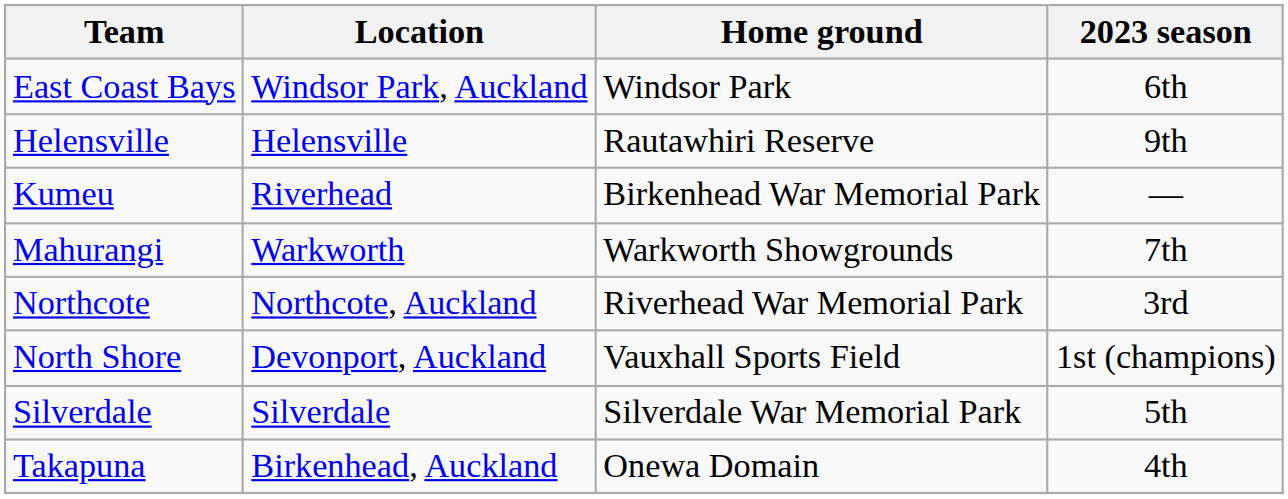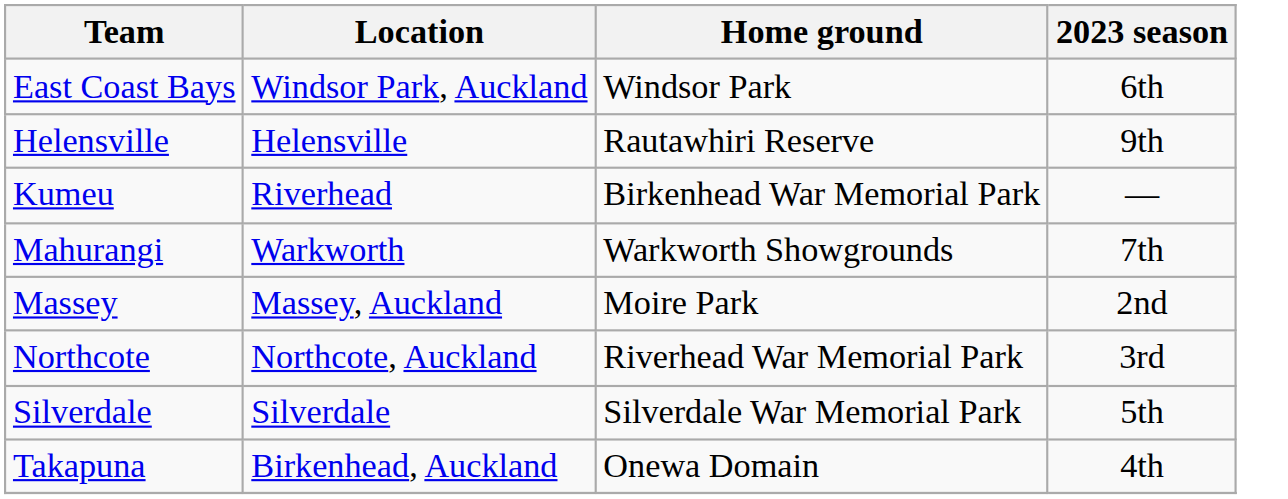 <table class="wikitable sortable">
 <tr>
 <th>Team</th>
 <th>Location</th>
 <th>Home ground</th>
 <th>2023 season</th>
 </tr>
 <tr>
 <td><a href='#'>East Coast Bays</a></td>
 <td><a href='#'>Windsor Park</a>, <a href='#'>Auckland</a></td>
 <td>Windsor Park</td>
 <td align="center">6th</td>
 </tr>
 <tr>
 <td><a href='#'>Helensville</a></td>
 <td><a href='#'>Helensville</a></td>
 <td>Rautawhiri Reserve</td>
 <td align="center">9th</td>
 </tr>
 <tr>
 <td><a href='#'>Kumeu</a></td>
 <td><a href='#'>Riverhead</a></td>
 <td>Birkenhead War Memorial Park</td>
 <td align="center">—</td>
 </tr>
 <tr>
 <td><a href='#'>Mahurangi</a></td>
 <td><a href='#'>Warkworth</a></td>
 <td>Warkworth Showgrounds</td>
 <td align="center">7th</td>
 </tr>
 <tr>
+<td><a href='#'>Massey</a></td>
+<td><a href='#'>Massey</a>, <a href='#'>Auckland</a></td>
+<td>Moire Park</td>
+<td align="center">2nd</td>
+</tr>
+<tr>
 <td><a href='#'>Northcote</a></td>
 <td><a href='#'>Northcote</a>, <a href='#'>Auckland</a></td>
 <td>Riverhead War Memorial Park</td>
 <td align="center">3rd</td>
-</tr>
-<tr>
-<td><a href='#'>North Shore</a></td>
-<td><a href='#'>Devonport</a>, <a href='#'>Auckland</a></td>
-<td>Vauxhall Sports Field</td>
-<td align="center">1st (champions)</td>
 </tr>
 <tr>
 <td><a href='#'>Silverdale</a></td>
 <td><a href='#'>Silverdale</a></td>
 <td>Silverdale War Memorial Park</td>
 <td align="center">5th</td>
 </tr>
 <tr>
 <td><a href='#'>Takapuna</a></td>
 <td><a href='#'>Birkenhead</a>, <a href='#'>Auckland</a></td>
 <td>Onewa Domain</td>
 <td align="center">4th</td>
 </tr>
 <tr>
 </tr>
 </table>
